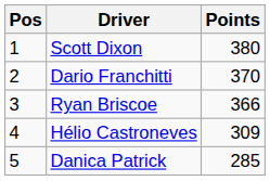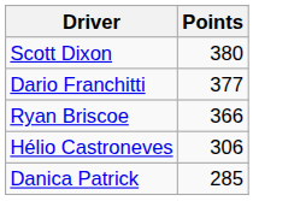 <table class="wikitable" style="font-size: 95%;">
 <tr>
-<th>Pos</th>
 <th>Driver</th>
 <th>Points</th>
 </tr>
 <tr>
-<td>1</td>
 <td> <a href='#'>Scott Dixon</a></td>
 <td align="right">380</td>
 </tr>
 <tr>
-<td>2</td>
 <td> <a href='#'>Dario Franchitti</a></td>
-<td align="right">370</td>
+<td align="right">377</td>
 </tr>
 <tr>
-<td>3</td>
 <td> <a href='#'>Ryan Briscoe</a></td>
 <td align="right">366</td>
 </tr>
 <tr>
-<td>4</td>
 <td> <a href='#'>Hélio Castroneves</a></td>
-<td align="right">309</td>
+<td align="right">306</td>
 </tr>
 <tr>
-<td>5</td>
 <td> <a href='#'>Danica Patrick</a></td>
 <td align="right">285</td>
 </tr>
 </table>
